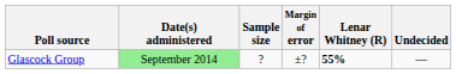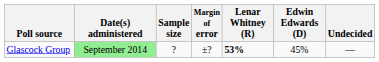 <table class="wikitable">
 <tr valign= bottom>
 <th style="width:170px;">Poll source</th>
 <th style="width:175px;">Date(s)<br>administered</th>
 <th class=small>Sample<br>size</th>
 <th><small>Margin of</small><br>error</th>
 <th style="width:100px;">Lenar<br>Whitney (R)</th>
+<th style="width:100px;">Edwin<br>Edwards (D)</th>
 <th>Undecided</th>
 </tr>
 <tr>
 <td><a href='#'>Glascock Group</a></td>
 <td align=center style="background: lightgreen;">September 2014</td>
 <td align=center>?</td>
 <td align=center>±?</td>
-<td><strong>55%</strong></td>
+<td><strong>53%</strong></td>
+<td align=center>45%</td>
 <td align=center>—</td>
 </tr>
 </table>
